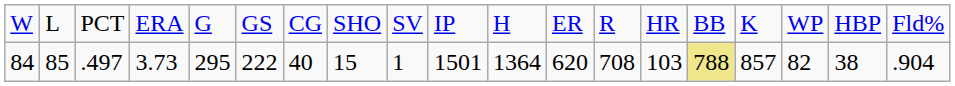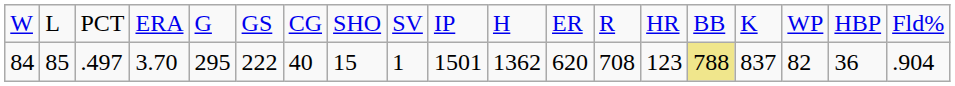 <table class="wikitable">
 <tr>
 <td><a href='#'>W</a></td>
 <td>L</td>
 <td>PCT</td>
 <td><a href='#'>ERA</a></td>
 <td><a href='#'>G</a></td>
 <td><a href='#'>GS</a></td>
 <td><a href='#'>CG</a></td>
 <td><a href='#'>SHO</a></td>
 <td><a href='#'>SV</a></td>
 <td><a href='#'>IP</a></td>
 <td><a href='#'>H</a></td>
 <td><a href='#'>ER</a></td>
 <td><a href='#'>R</a></td>
 <td><a href='#'>HR</a></td>
 <td><a href='#'>BB</a></td>
 <td><a href='#'>K</a></td>
 <td><a href='#'>WP</a></td>
 <td><a href='#'>HBP</a></td>
 <td><a href='#'>Fld%</a></td>
 </tr>
 <tr>
 <td>84</td>
 <td>85</td>
 <td>.497</td>
-<td>3.73</td>
+<td>3.70</td>
 <td>295</td>
 <td>222</td>
 <td>40</td>
 <td>15</td>
 <td>1</td>
 <td>1501</td>
-<td>1364</td>
+<td>1362</td>
 <td>620</td>
 <td>708</td>
-<td>103</td>
+<td>123</td>
 <td style="background: khaki;">788</td>
-<td>857</td>
+<td>837</td>
 <td>82</td>
-<td>38</td>
+<td>36</td>
 <td>.904</td>
 </tr>
 </table>
